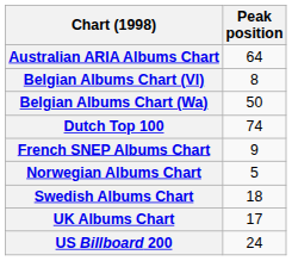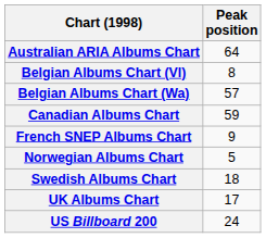 <table class="wikitable sortable plainrowheaders" style="text-align:left;">
 <tr>
 <th scope="col">Chart (1998)</th>
 <th scope="col">Peak<br>position</th>
 </tr>
 <tr>
 <th scope="row"><a href='#'>Australian ARIA Albums Chart</a></th>
 <td style="text-align:center;">64</td>
 </tr>
 <tr>
 <th scope="row"><a href='#'>Belgian Albums Chart (Vl)</a></th>
 <td style="text-align:center;">8</td>
 </tr>
 <tr>
 <th scope="row"><a href='#'>Belgian Albums Chart (Wa)</a></th>
-<td style="text-align:center;">50</td>
+<td style="text-align:center;">57</td>
 </tr>
 <tr>
-<th scope="row"><a href='#'>Dutch Top 100</a></th>
-<td style="text-align:center;">74</td>
+<th scope="row"><a href='#'>Canadian Albums Chart</a></th>
+<td style="text-align:center;">59</td>
 </tr>
 <tr>
 <th scope="row"><a href='#'>French SNEP Albums Chart</a></th>
 <td style="text-align:center;">9</td>
 </tr>
 <tr>
 <th scope="row"><a href='#'>Norwegian Albums Chart</a></th>
 <td style="text-align:center;">5</td>
 </tr>
 <tr>
 <th scope="row"><a href='#'>Swedish Albums Chart</a></th>
 <td style="text-align:center;">18</td>
 </tr>
 <tr>
 <th scope="row"><a href='#'>UK Albums Chart</a></th>
 <td style="text-align:center;">17</td>
 </tr>
 <tr>
 <th scope="row"><a href='#'>US <em>Billboard</em> 200</a></th>
 <td style="text-align:center;">24</td>
 </tr>
 </table>
